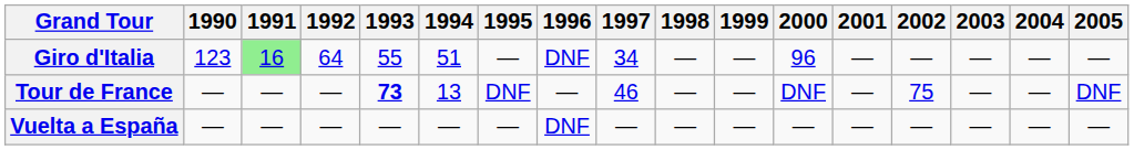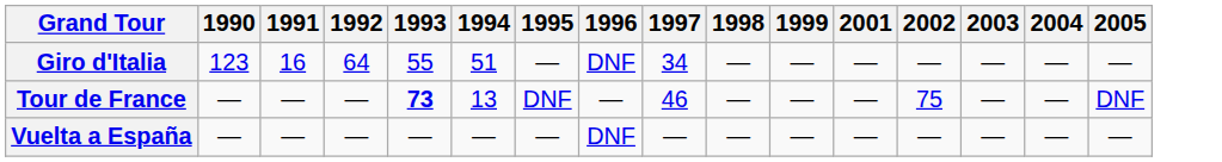 <table class="wikitable plainrowheaders">
 <tr>
 <th scope="col"><a href='#'>Grand Tour</a></th>
 <th scope="col">1990</th>
 <th scope="col">1991</th>
 <th scope="col">1992</th>
 <th scope="col">1993</th>
 <th scope="col">1994</th>
 <th scope="col">1995</th>
 <th scope="col">1996</th>
 <th scope="col">1997</th>
 <th scope="col">1998</th>
 <th scope="col">1999</th>
-<th scope="col">2000</th>
 <th scope="col">2001</th>
 <th scope="col">2002</th>
 <th scope="col">2003</th>
 <th scope="col">2004</th>
 <th scope="col">2005</th>
 </tr>
 <tr style="text-align:center;">
 <th scope="row"> <a href='#'>Giro d'Italia</a></th>
 <td style="text-align:center;"><a href='#'>123</a></td>
-<td style="background: lightgreen; text-align:center;"><a href='#'>16</a></td>
+<td style="text-align:center;"><a href='#'>16</a></td>
 <td style="text-align:center;"><a href='#'>64</a></td>
 <td style="text-align:center;"><a href='#'>55</a></td>
 <td style="text-align:center;"><a href='#'>51</a></td>
 <td>—</td>
 <td style="text-align:center;"><a href='#'>DNF</a></td>
 <td style="text-align:center;"><a href='#'>34</a></td>
 <td>—</td>
 <td>—</td>
-<td style="text-align:center;"><a href='#'>96</a></td>
 <td>—</td>
 <td>—</td>
 <td>—</td>
 <td>—</td>
 <td>—</td>
 </tr>
 <tr style="text-align:center;">
 <th scope="row"> <a href='#'>Tour de France</a></th>
 <td>—</td>
 <td>—</td>
 <td>—</td>
 <td style="text-align:center;"><strong><a href='#'>73</a></strong></td>
 <td style="text-align:center;"><a href='#'>13</a></td>
 <td style="text-align:center;"><a href='#'>DNF</a></td>
 <td>—</td>
 <td style="text-align:center;"><a href='#'>46</a></td>
 <td>—</td>
 <td>—</td>
-<td style="text-align:center;"><a href='#'>DNF</a></td>
 <td>—</td>
 <td style="text-align:center;"><a href='#'>75</a></td>
 <td>—</td>
 <td>—</td>
 <td style="text-align:center;"><a href='#'>DNF</a></td>
 </tr>
 <tr style="text-align:center;">
 <th scope="row"> <a href='#'>Vuelta a España</a></th>
 <td>—</td>
 <td>—</td>
 <td>—</td>
 <td>—</td>
 <td>—</td>
 <td>—</td>
 <td style="text-align:center;"><a href='#'>DNF</a></td>
 <td>—</td>
 <td>—</td>
 <td>—</td>
 <td>—</td>
 <td>—</td>
 <td>—</td>
 <td>—</td>
 <td>—</td>
-<td>—</td>
 </tr>
 </table>
